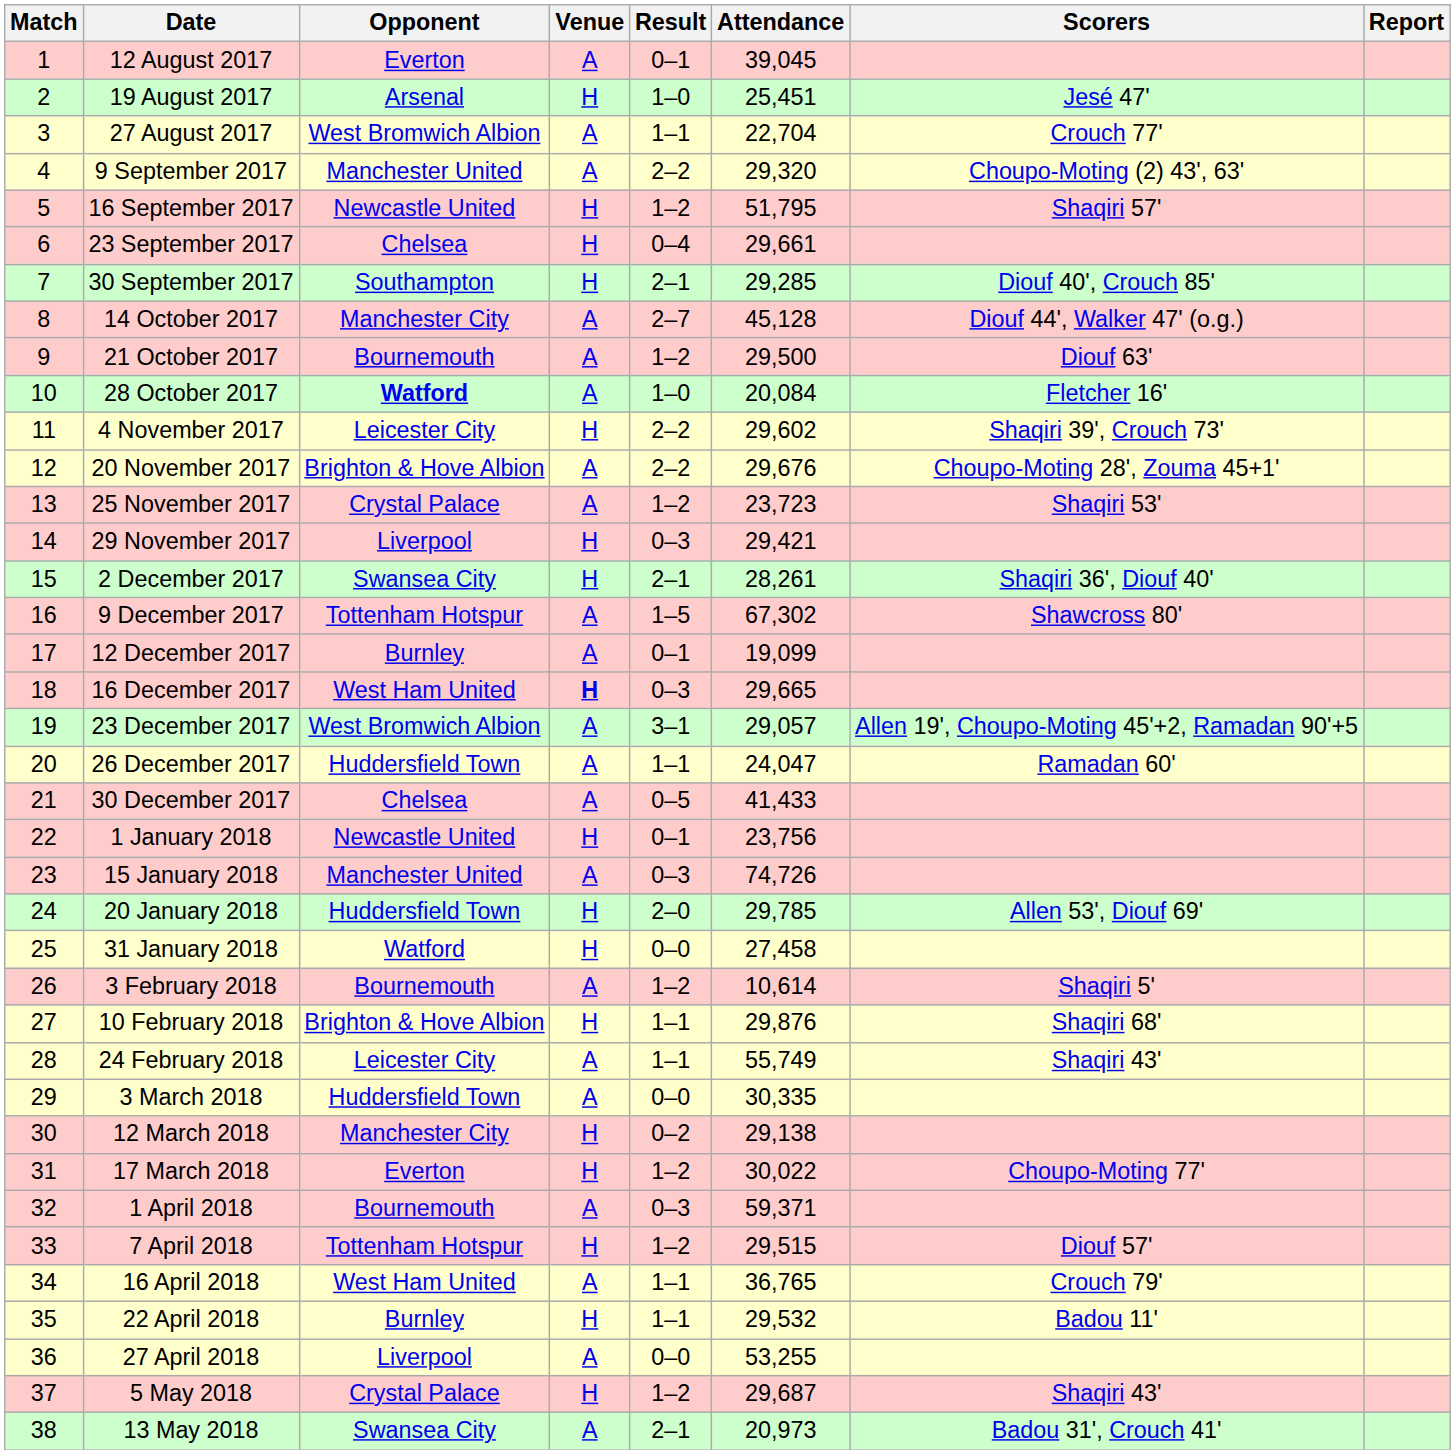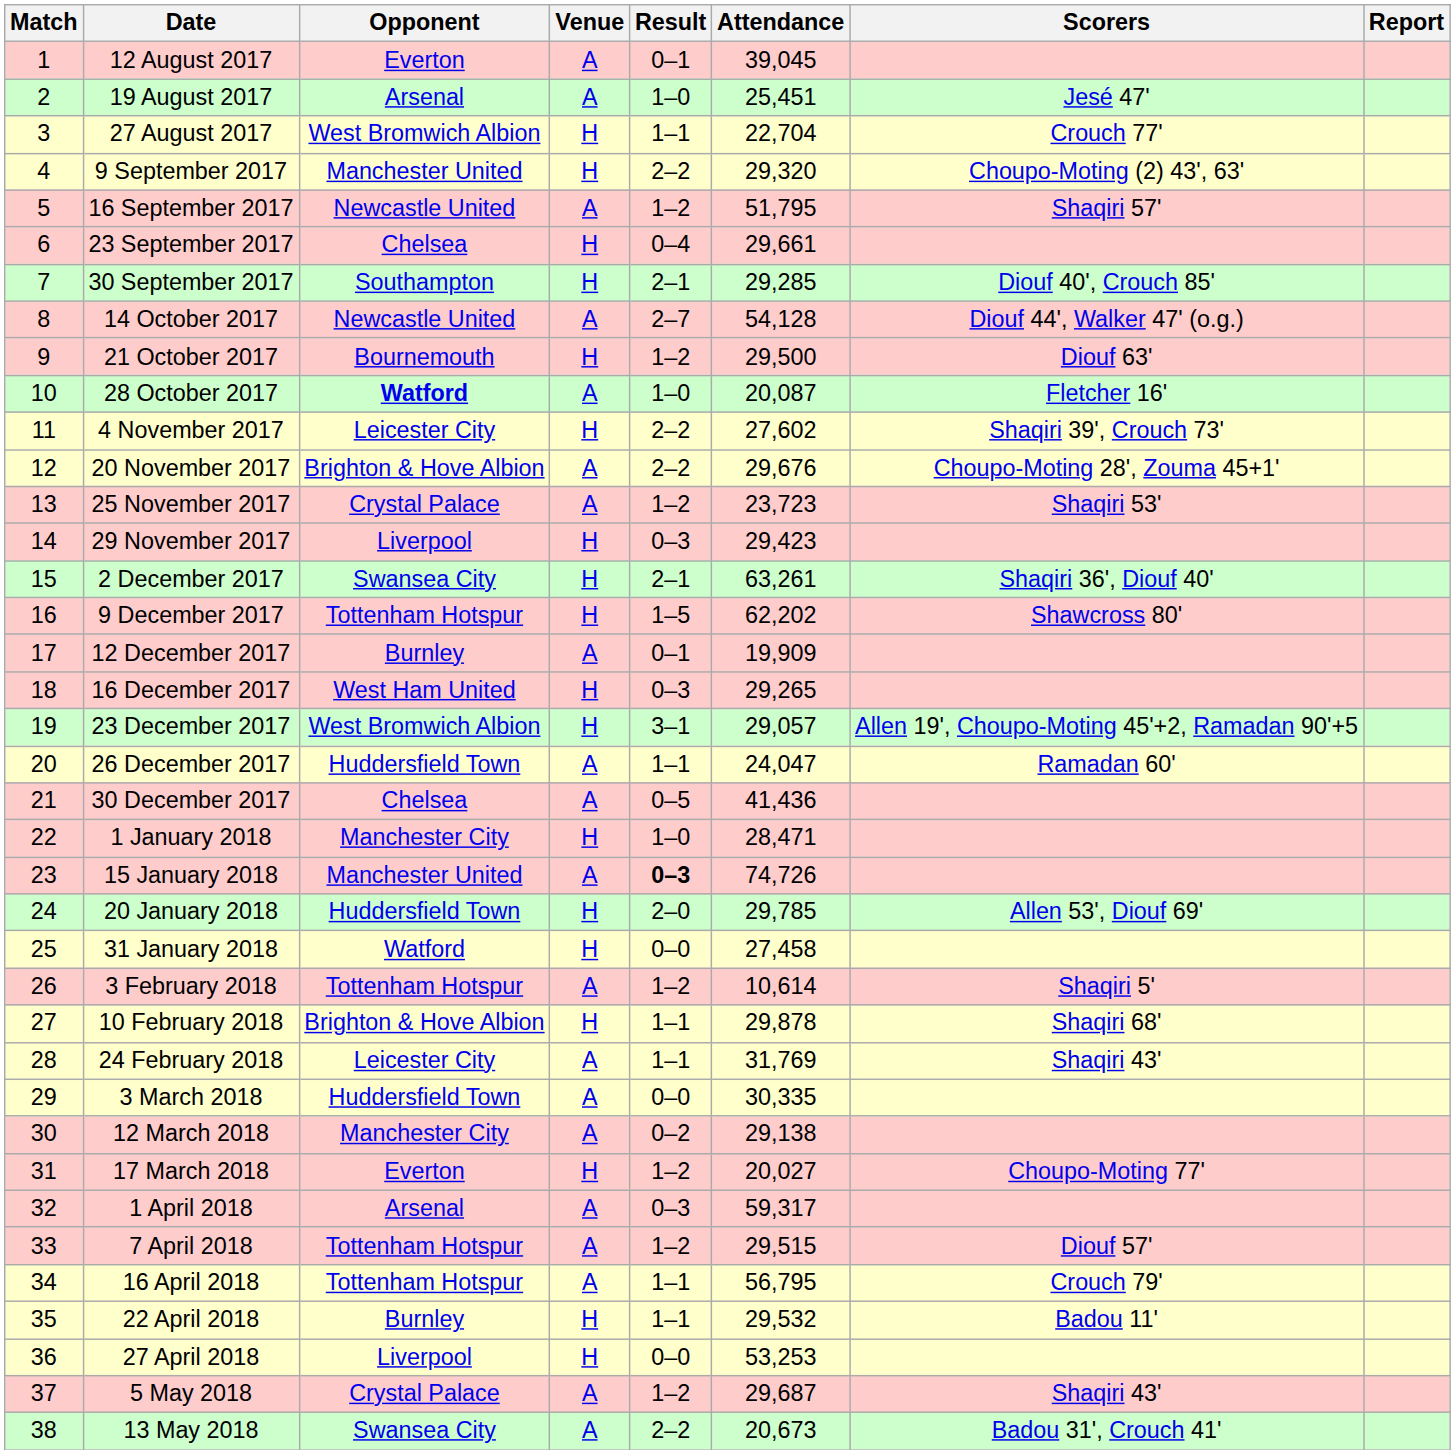 <table class="wikitable" style="font-size:100%; text-align:center">
 <tr>
 <th>Match</th>
 <th>Date</th>
 <th>Opponent</th>
 <th>Venue</th>
 <th>Result</th>
 <th>Attendance</th>
 <th>Scorers</th>
 <th>Report</th>
 </tr>
 <tr bgcolor=FFCCCC>
 <td>1</td>
 <td>12 August 2017</td>
 <td><a href='#'>Everton</a></td>
 <td><a href='#'>A</a></td>
 <td>0–1</td>
 <td>39,045</td>
 <td></td>
 <td></td>
 </tr>
 <tr bgcolor=CCFFCC>
 <td>2</td>
 <td>19 August 2017</td>
 <td><a href='#'>Arsenal</a></td>
-<td><a href='#'>H</a></td>
+<td><a href='#'>A</a></td>
 <td>1–0</td>
 <td>25,451</td>
 <td><a href='#'>Jesé</a> 47'</td>
 <td></td>
 </tr>
 <tr bgcolor=FFFFCC>
 <td>3</td>
 <td>27 August 2017</td>
 <td><a href='#'>West Bromwich Albion</a></td>
-<td><a href='#'>A</a></td>
+<td><a href='#'>H</a></td>
 <td>1–1</td>
 <td>22,704</td>
 <td><a href='#'>Crouch</a> 77'</td>
 <td></td>
 </tr>
 <tr bgcolor=FFFFCC>
 <td>4</td>
 <td>9 September 2017</td>
 <td><a href='#'>Manchester United</a></td>
-<td><a href='#'>A</a></td>
+<td><a href='#'>H</a></td>
 <td>2–2</td>
 <td>29,320</td>
 <td><a href='#'>Choupo-Moting</a> (2) 43', 63'</td>
 <td></td>
 </tr>
 <tr bgcolor=FFCCCC>
 <td>5</td>
 <td>16 September 2017</td>
 <td><a href='#'>Newcastle United</a></td>
-<td><a href='#'>H</a></td>
+<td><a href='#'>A</a></td>
 <td>1–2</td>
 <td>51,795</td>
 <td><a href='#'>Shaqiri</a> 57'</td>
 <td></td>
 </tr>
 <tr bgcolor=FFCCCC>
 <td>6</td>
 <td>23 September 2017</td>
 <td><a href='#'>Chelsea</a></td>
 <td><a href='#'>H</a></td>
 <td>0–4</td>
 <td>29,661</td>
 <td></td>
 <td></td>
 </tr>
 <tr bgcolor=CCFFCC>
 <td>7</td>
 <td>30 September 2017</td>
 <td><a href='#'>Southampton</a></td>
 <td><a href='#'>H</a></td>
 <td>2–1</td>
 <td>29,285</td>
 <td><a href='#'>Diouf</a> 40', <a href='#'>Crouch</a> 85'</td>
 <td></td>
 </tr>
 <tr bgcolor=FFCCCC>
 <td>8</td>
 <td>14 October 2017</td>
-<td><a href='#'>Manchester City</a></td>
+<td><a href='#'>Newcastle United</a></td>
 <td><a href='#'>A</a></td>
 <td>2–7</td>
-<td>45,128</td>
+<td>54,128</td>
 <td><a href='#'>Diouf</a> 44', <a href='#'>Walker</a> 47' (o.g.)</td>
 <td></td>
 </tr>
 <tr bgcolor=FFCCCC>
 <td>9</td>
 <td>21 October 2017</td>
 <td><a href='#'>Bournemouth</a></td>
-<td><a href='#'>A</a></td>
+<td><a href='#'>H</a></td>
 <td>1–2</td>
 <td>29,500</td>
 <td><a href='#'>Diouf</a> 63'</td>
 <td></td>
 </tr>
 <tr bgcolor=CCFFCC>
 <td>10</td>
 <td>28 October 2017</td>
 <td><strong><a href='#'>Watford</a></strong></td>
 <td><a href='#'>A</a></td>
 <td>1–0</td>
-<td>20,084</td>
+<td>20,087</td>
 <td><a href='#'>Fletcher</a> 16'</td>
 <td></td>
 </tr>
 <tr bgcolor=FFFFCC>
 <td>11</td>
 <td>4 November 2017</td>
 <td><a href='#'>Leicester City</a></td>
 <td><a href='#'>H</a></td>
 <td>2–2</td>
-<td>29,602</td>
+<td>27,602</td>
 <td><a href='#'>Shaqiri</a> 39', <a href='#'>Crouch</a> 73'</td>
 <td></td>
 </tr>
 <tr bgcolor=FFFFCC>
 <td>12</td>
 <td>20 November 2017</td>
 <td><a href='#'>Brighton & Hove Albion</a></td>
 <td><a href='#'>A</a></td>
 <td>2–2</td>
 <td>29,676</td>
 <td><a href='#'>Choupo-Moting</a> 28', <a href='#'>Zouma</a> 45+1'</td>
 <td></td>
 </tr>
 <tr bgcolor=FFCCCC>
 <td>13</td>
 <td>25 November 2017</td>
 <td><a href='#'>Crystal Palace</a></td>
 <td><a href='#'>A</a></td>
 <td>1–2</td>
 <td>23,723</td>
 <td><a href='#'>Shaqiri</a> 53'</td>
 <td></td>
 </tr>
 <tr bgcolor=FFCCCC>
 <td>14</td>
 <td>29 November 2017</td>
 <td><a href='#'>Liverpool</a></td>
 <td><a href='#'>H</a></td>
 <td>0–3</td>
-<td>29,421</td>
+<td>29,423</td>
 <td></td>
 <td></td>
 </tr>
 <tr bgcolor=CCFFCC>
 <td>15</td>
 <td>2 December 2017</td>
 <td><a href='#'>Swansea City</a></td>
 <td><a href='#'>H</a></td>
 <td>2–1</td>
-<td>28,261</td>
+<td>63,261</td>
 <td><a href='#'>Shaqiri</a> 36', <a href='#'>Diouf</a> 40'</td>
 <td></td>
 </tr>
 <tr bgcolor=FFCCCC>
 <td>16</td>
 <td>9 December 2017</td>
 <td><a href='#'>Tottenham Hotspur</a></td>
-<td><a href='#'>A</a></td>
+<td><a href='#'>H</a></td>
 <td>1–5</td>
-<td>67,302</td>
+<td>62,202</td>
 <td><a href='#'>Shawcross</a> 80'</td>
 <td></td>
 </tr>
 <tr bgcolor=FFCCCC>
 <td>17</td>
 <td>12 December 2017</td>
 <td><a href='#'>Burnley</a></td>
 <td><a href='#'>A</a></td>
 <td>0–1</td>
-<td>19,099</td>
+<td>19,909</td>
 <td></td>
 <td></td>
 </tr>
 <tr bgcolor=FFCCCC>
 <td>18</td>
 <td>16 December 2017</td>
 <td><a href='#'>West Ham United</a></td>
-<td><strong><a href='#'>H</a></strong></td>
+<td><a href='#'>H</a></td>
 <td>0–3</td>
-<td>29,665</td>
+<td>29,265</td>
 <td></td>
 <td></td>
 </tr>
 <tr bgcolor=CCFFCC>
 <td>19</td>
 <td>23 December 2017</td>
 <td><a href='#'>West Bromwich Albion</a></td>
-<td><a href='#'>A</a></td>
+<td><a href='#'>H</a></td>
 <td>3–1</td>
 <td>29,057</td>
 <td><a href='#'>Allen</a> 19', <a href='#'>Choupo-Moting</a> 45'+2, <a href='#'>Ramadan</a> 90'+5</td>
 <td></td>
 </tr>
 <tr bgcolor=FFFFCC>
 <td>20</td>
 <td>26 December 2017</td>
 <td><a href='#'>Huddersfield Town</a></td>
 <td><a href='#'>A</a></td>
 <td>1–1</td>
 <td>24,047</td>
 <td><a href='#'>Ramadan</a> 60'</td>
 <td></td>
 </tr>
 <tr bgcolor=FFCCCC>
 <td>21</td>
 <td>30 December 2017</td>
 <td><a href='#'>Chelsea</a></td>
 <td><a href='#'>A</a></td>
 <td>0–5</td>
-<td>41,433</td>
+<td>41,436</td>
 <td></td>
 <td></td>
 </tr>
 <tr bgcolor=FFCCCC>
 <td>22</td>
 <td>1 January 2018</td>
-<td><a href='#'>Newcastle United</a></td>
+<td><a href='#'>Manchester City</a></td>
 <td><a href='#'>H</a></td>
-<td>0–1</td>
-<td>23,756</td>
+<td>1–0</td>
+<td>28,471</td>
 <td></td>
 <td></td>
 </tr>
 <tr bgcolor=FFCCCC>
 <td>23</td>
 <td>15 January 2018</td>
 <td><a href='#'>Manchester United</a></td>
 <td><a href='#'>A</a></td>
-<td>0–3</td>
+<td><strong>0–3</strong></td>
 <td>74,726</td>
 <td></td>
 <td></td>
 </tr>
 <tr bgcolor=CCFFCC>
 <td>24</td>
 <td>20 January 2018</td>
 <td><a href='#'>Huddersfield Town</a></td>
 <td><a href='#'>H</a></td>
 <td>2–0</td>
 <td>29,785</td>
 <td><a href='#'>Allen</a> 53', <a href='#'>Diouf</a> 69'</td>
 <td></td>
 </tr>
 <tr bgcolor=FFFFCC>
 <td>25</td>
 <td>31 January 2018</td>
 <td><a href='#'>Watford</a></td>
 <td><a href='#'>H</a></td>
 <td>0–0</td>
 <td>27,458</td>
 <td></td>
 <td></td>
 </tr>
 <tr bgcolor=FFCCCC>
 <td>26</td>
 <td>3 February 2018</td>
-<td><a href='#'>Bournemouth</a></td>
+<td><a href='#'>Tottenham Hotspur</a></td>
 <td><a href='#'>A</a></td>
 <td>1–2</td>
 <td>10,614</td>
 <td><a href='#'>Shaqiri</a> 5'</td>
 <td></td>
 </tr>
 <tr bgcolor=FFFFCC>
 <td>27</td>
 <td>10 February 2018</td>
 <td><a href='#'>Brighton & Hove Albion</a></td>
 <td><a href='#'>H</a></td>
 <td>1–1</td>
-<td>29,876</td>
+<td>29,878</td>
 <td><a href='#'>Shaqiri</a> 68'</td>
 <td></td>
 </tr>
 <tr bgcolor=FFFFCC>
 <td>28</td>
 <td>24 February 2018</td>
 <td><a href='#'>Leicester City</a></td>
 <td><a href='#'>A</a></td>
 <td>1–1</td>
-<td>55,749</td>
+<td>31,769</td>
 <td><a href='#'>Shaqiri</a> 43'</td>
 <td></td>
 </tr>
 <tr bgcolor=FFFFCC>
 <td>29</td>
 <td>3 March 2018</td>
 <td><a href='#'>Huddersfield Town</a></td>
 <td><a href='#'>A</a></td>
 <td>0–0</td>
 <td>30,335</td>
 <td></td>
 <td></td>
 </tr>
 <tr bgcolor=FFCCCC>
 <td>30</td>
 <td>12 March 2018</td>
 <td><a href='#'>Manchester City</a></td>
-<td><a href='#'>H</a></td>
+<td><a href='#'>A</a></td>
 <td>0–2</td>
 <td>29,138</td>
 <td></td>
 <td></td>
 </tr>
 <tr bgcolor=FFCCCC>
 <td>31</td>
 <td>17 March 2018</td>
 <td><a href='#'>Everton</a></td>
 <td><a href='#'>H</a></td>
 <td>1–2</td>
-<td>30,022</td>
+<td>20,027</td>
 <td><a href='#'>Choupo-Moting</a> 77'</td>
 <td></td>
 </tr>
 <tr bgcolor=FFCCCC>
 <td>32</td>
 <td>1 April 2018</td>
-<td><a href='#'>Bournemouth</a></td>
+<td><a href='#'>Arsenal</a></td>
 <td><a href='#'>A</a></td>
 <td>0–3</td>
-<td>59,371</td>
+<td>59,317</td>
 <td></td>
 <td></td>
 </tr>
 <tr bgcolor=FFCCCC>
 <td>33</td>
 <td>7 April 2018</td>
 <td><a href='#'>Tottenham Hotspur</a></td>
-<td><a href='#'>H</a></td>
+<td><a href='#'>A</a></td>
 <td>1–2</td>
 <td>29,515</td>
 <td><a href='#'>Diouf</a> 57'</td>
 <td></td>
 </tr>
 <tr bgcolor=FFFFCC>
 <td>34</td>
 <td>16 April 2018</td>
-<td><a href='#'>West Ham United</a></td>
+<td><a href='#'>Tottenham Hotspur</a></td>
 <td><a href='#'>A</a></td>
 <td>1–1</td>
-<td>36,765</td>
+<td>56,795</td>
 <td><a href='#'>Crouch</a> 79'</td>
 <td></td>
 </tr>
 <tr bgcolor=FFFFCC>
 <td>35</td>
 <td>22 April 2018</td>
 <td><a href='#'>Burnley</a></td>
 <td><a href='#'>H</a></td>
 <td>1–1</td>
 <td>29,532</td>
 <td><a href='#'>Badou</a> 11'</td>
 <td></td>
 </tr>
 <tr bgcolor=FFFFCC>
 <td>36</td>
 <td>27 April 2018</td>
 <td><a href='#'>Liverpool</a></td>
-<td><a href='#'>A</a></td>
+<td><a href='#'>H</a></td>
 <td>0–0</td>
-<td>53,255</td>
+<td>53,253</td>
 <td></td>
 <td></td>
 </tr>
 <tr bgcolor=FFCCCC>
 <td>37</td>
 <td>5 May 2018</td>
 <td><a href='#'>Crystal Palace</a></td>
-<td><a href='#'>H</a></td>
+<td><a href='#'>A</a></td>
 <td>1–2</td>
 <td>29,687</td>
 <td><a href='#'>Shaqiri</a> 43'</td>
 <td></td>
 </tr>
 <tr bgcolor=CCFFCC>
 <td>38</td>
 <td>13 May 2018</td>
 <td><a href='#'>Swansea City</a></td>
 <td><a href='#'>A</a></td>
-<td>2–1</td>
-<td>20,973</td>
+<td>2–2</td>
+<td>20,673</td>
 <td><a href='#'>Badou</a> 31', <a href='#'>Crouch</a> 41'</td>
 <td></td>
 </tr>
 </table>
